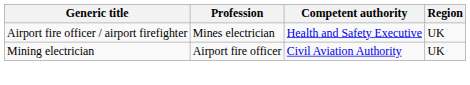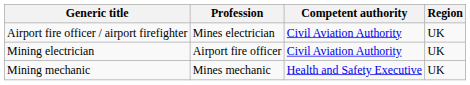 <table class= wikitable>
 <tr>
 <th>Generic title</th>
 <th>Profession</th>
 <th>Competent authority</th>
 <th>Region</th>
 </tr>
 <tr>
 <td>Airport fire officer / airport firefighter</td>
 <td>Mines electrician</td>
-<td><a href='#'>Health and Safety Executive</a></td>
+<td><a href='#'>Civil Aviation Authority</a></td>
 <td>UK</td>
 </tr>
 <tr>
 <td>Mining electrician</td>
 <td>Airport fire officer</td>
 <td><a href='#'>Civil Aviation Authority</a></td>
 <td>UK</td>
 </tr>
+<tr>
+<td>Mining mechanic</td>
+<td>Mines mechanic</td>
+<td><a href='#'>Health and Safety Executive</a></td>
+<td>UK</td>
+</tr>
 </table>
